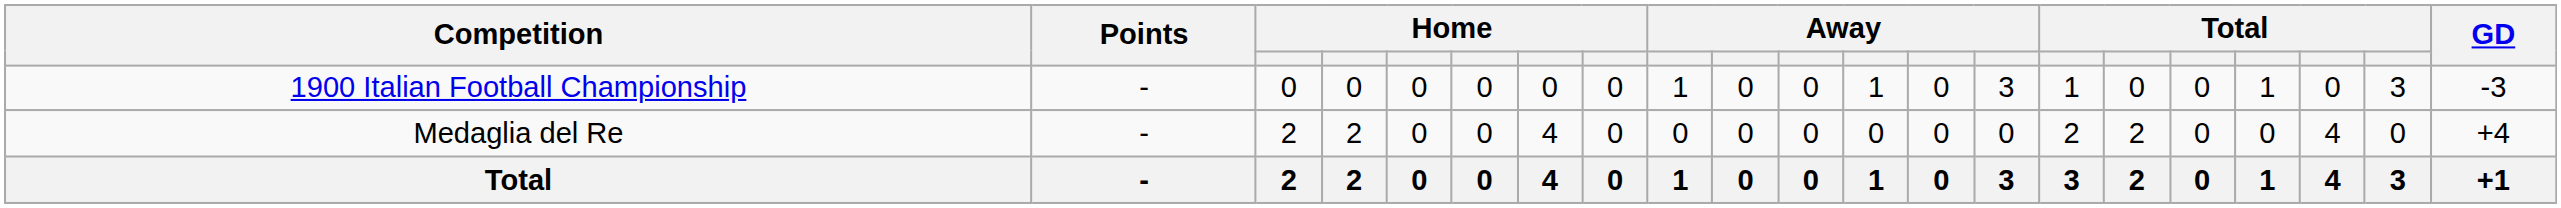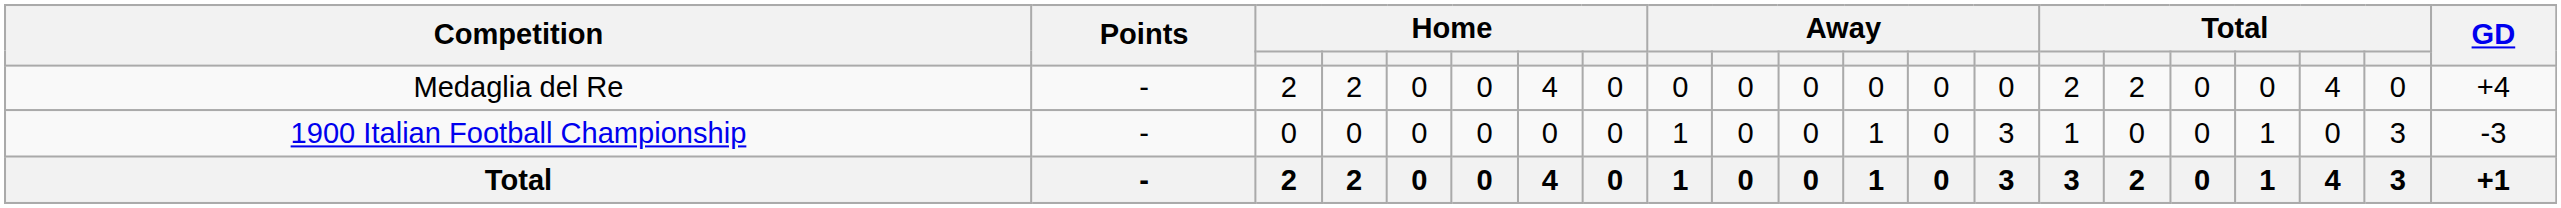 <table class="wikitable" style="font-size:90%;width:100%;margin:auto;clear:both;text-align:center;">
 <tr>
 <th rowspan="2">Competition</th>
 <th rowspan="2">Points</th>
 <th colspan="6">Home</th>
 <th colspan="6">Away</th>
 <th colspan="6">Total</th>
 <th rowspan="2"><a href='#'>GD</a></th>
 </tr>
 <tr>
 <th></th>
 <th></th>
 <th></th>
 <th></th>
 <th></th>
 <th></th>
 <th></th>
 <th></th>
 <th></th>
 <th></th>
 <th></th>
 <th></th>
 <th></th>
 <th></th>
 <th></th>
 <th></th>
 <th></th>
 <th></th>
 </tr>
 <tr>
+<td>Medaglia del Re</td>
+<td>-</td>
+<td>2</td>
+<td>2</td>
+<td>0</td>
+<td>0</td>
+<td>4</td>
+<td>0</td>
+<td>0</td>
+<td>0</td>
+<td>0</td>
+<td>0</td>
+<td>0</td>
+<td>0</td>
+<td>2</td>
+<td>2</td>
+<td>0</td>
+<td>0</td>
+<td>4</td>
+<td>0</td>
+<td>+4</td>
+</tr>
+<tr>
 <td><a href='#'>1900 Italian Football Championship</a></td>
 <td>-</td>
 <td>0</td>
 <td>0</td>
 <td>0</td>
 <td>0</td>
 <td>0</td>
 <td>0</td>
 <td>1</td>
 <td>0</td>
 <td>0</td>
 <td>1</td>
 <td>0</td>
 <td>3</td>
 <td>1</td>
 <td>0</td>
 <td>0</td>
 <td>1</td>
 <td>0</td>
 <td>3</td>
 <td>-3</td>
-</tr>
-<tr>
-<td>Medaglia del Re</td>
-<td>-</td>
-<td>2</td>
-<td>2</td>
-<td>0</td>
-<td>0</td>
-<td>4</td>
-<td>0</td>
-<td>0</td>
-<td>0</td>
-<td>0</td>
-<td>0</td>
-<td>0</td>
-<td>0</td>
-<td>2</td>
-<td>2</td>
-<td>0</td>
-<td>0</td>
-<td>4</td>
-<td>0</td>
-<td>+4</td>
 </tr>
 <tr>
 <th>Total</th>
 <th>-</th>
 <th>2</th>
 <th>2</th>
 <th>0</th>
 <th>0</th>
 <th>4</th>
 <th>0</th>
 <th>1</th>
 <th>0</th>
 <th>0</th>
 <th>1</th>
 <th>0</th>
 <th>3</th>
 <th>3</th>
 <th>2</th>
 <th>0</th>
 <th>1</th>
 <th>4</th>
 <th>3</th>
 <th>+1</th>
 </tr>
 </table>
